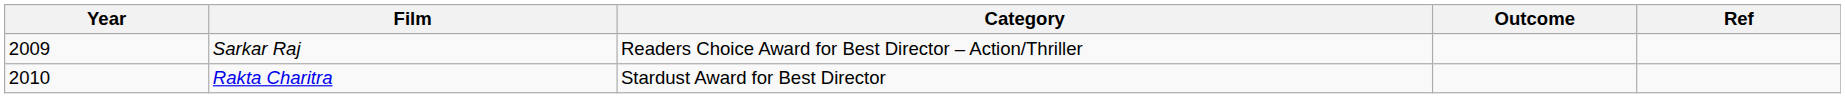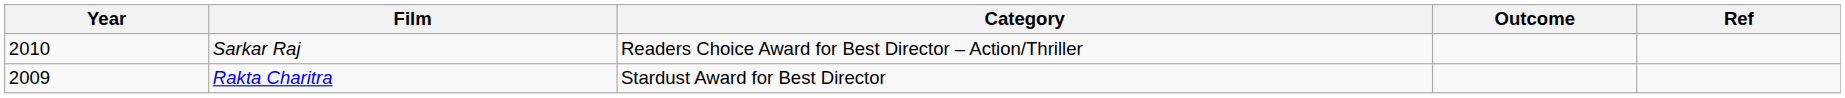 <table class="wikitable" style="width:100%;">
 <tr>
 <th width=5%>Year</th>
 <th style="width:10%;">Film</th>
 <th style="width:20%;">Category</th>
 <th style="width:5%;">Outcome</th>
 <th style="width:5%;">Ref</th>
 </tr>
 <tr>
-<td>2009</td>
+<td>2010</td>
 <td><em>Sarkar Raj</em></td>
 <td>Readers Choice Award for Best Director – Action/Thriller</td>
 <td></td>
 <td></td>
 </tr>
 <tr>
-<td>2010</td>
+<td>2009</td>
 <td><em><a href='#'>Rakta Charitra</a></em></td>
 <td>Stardust Award for Best Director</td>
 <td></td>
 <td></td>
 </tr>
 </table>
